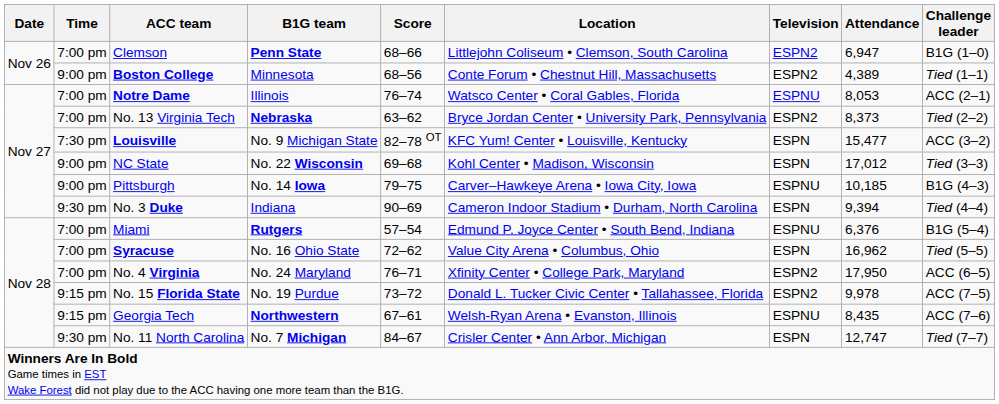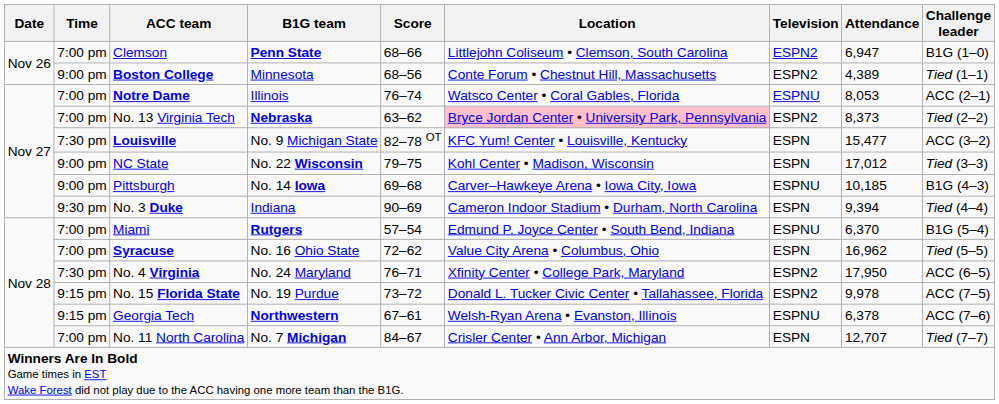 <table class="wikitable" style="font-size: 95%">
 <tr>
 <th>Date</th>
 <th>Time</th>
 <th>ACC team</th>
 <th>B1G team</th>
 <th>Score</th>
 <th>Location</th>
 <th>Television</th>
 <th>Attendance</th>
 <th>Challenge<br>leader</th>
 </tr>
 <tr>
 <td rowspan=2>Nov 26</td>
 <td>7:00 pm</td>
 <td><a href='#'>Clemson</a></td>
 <td><a href='#'><strong>Penn State</strong></a></td>
 <td>68–66</td>
 <td><a href='#'>Littlejohn Coliseum</a> • <a href='#'>Clemson, South Carolina</a></td>
 <td><a href='#'>ESPN2</a></td>
 <td>6,947</td>
 <td>B1G (1–0)</td>
 </tr>
 <tr>
 <td>9:00 pm</td>
 <td><a href='#'><strong>Boston College</strong></a></td>
 <td><a href='#'>Minnesota</a></td>
 <td>68–56</td>
 <td><a href='#'>Conte Forum</a> • <a href='#'>Chestnut Hill, Massachusetts</a></td>
 <td>ESPN2</td>
 <td>4,389</td>
 <td><em>Tied</em> (1–1)</td>
 </tr>
 <tr>
 <td rowspan=6>Nov 27</td>
 <td>7:00 pm</td>
 <td><a href='#'><strong>Notre Dame</strong></a></td>
 <td><a href='#'>Illinois</a></td>
 <td>76–74</td>
 <td><a href='#'>Watsco Center</a> • <a href='#'>Coral Gables, Florida</a></td>
 <td><a href='#'>ESPNU</a></td>
 <td>8,053</td>
 <td>ACC (2–1)</td>
 </tr>
 <tr>
 <td>7:00 pm</td>
 <td>No. 13 <a href='#'>Virginia Tech</a></td>
 <td><a href='#'><strong>Nebraska</strong></a></td>
 <td>63–62</td>
-<td><a href='#'>Bryce Jordan Center</a> • <a href='#'>University Park, Pennsylvania</a></td>
+<td style="background: pink;"><a href='#'>Bryce Jordan Center</a> • <a href='#'>University Park, Pennsylvania</a></td>
 <td>ESPN2</td>
 <td>8,373</td>
 <td><em>Tied</em> (2–2)</td>
 </tr>
 <tr>
 <td>7:30 pm</td>
 <td><a href='#'><strong>Louisville</strong></a></td>
 <td>No. 9 <a href='#'>Michigan State</a></td>
 <td>82–78 <sup>OT</sup></td>
 <td><a href='#'>KFC Yum! Center</a> • <a href='#'>Louisville, Kentucky</a></td>
 <td>ESPN</td>
 <td>15,477</td>
 <td>ACC (3–2)</td>
 </tr>
 <tr>
 <td>9:00 pm</td>
 <td><a href='#'>NC State</a></td>
 <td>No. 22 <a href='#'><strong>Wisconsin</strong></a></td>
-<td>69–68</td>
+<td>79–75</td>
 <td><a href='#'>Kohl Center</a> • <a href='#'>Madison, Wisconsin</a></td>
 <td>ESPN</td>
 <td>17,012</td>
 <td><em>Tied</em> (3–3)</td>
 </tr>
 <tr>
 <td>9:00 pm</td>
 <td><a href='#'>Pittsburgh</a></td>
 <td>No. 14 <a href='#'><strong>Iowa</strong></a></td>
-<td>79–75</td>
+<td>69–68</td>
 <td><a href='#'>Carver–Hawkeye Arena</a> • <a href='#'>Iowa City, Iowa</a></td>
 <td>ESPNU</td>
 <td>10,185</td>
 <td>B1G (4–3)</td>
 </tr>
 <tr>
 <td>9:30 pm</td>
 <td>No. 3 <a href='#'><strong>Duke</strong></a></td>
 <td><a href='#'>Indiana</a></td>
 <td>90–69</td>
 <td><a href='#'>Cameron Indoor Stadium</a> • <a href='#'>Durham, North Carolina</a></td>
 <td>ESPN</td>
 <td>9,394</td>
 <td><em>Tied</em> (4–4)</td>
 </tr>
 <tr>
 <td rowspan=6>Nov 28</td>
 <td>7:00 pm</td>
 <td><a href='#'>Miami</a></td>
 <td><a href='#'><strong>Rutgers</strong></a></td>
 <td>57–54</td>
 <td><a href='#'>Edmund P. Joyce Center</a> • <a href='#'>South Bend, Indiana</a></td>
 <td>ESPNU</td>
-<td>6,376</td>
+<td>6,370</td>
 <td>B1G (5–4)</td>
 </tr>
 <tr>
 <td>7:00 pm</td>
 <td><a href='#'><strong>Syracuse</strong></a></td>
 <td>No. 16 <a href='#'>Ohio State</a></td>
 <td>72–62</td>
 <td><a href='#'>Value City Arena</a> • <a href='#'>Columbus, Ohio</a></td>
 <td>ESPN</td>
 <td>16,962</td>
 <td><em>Tied</em> (5–5)</td>
 </tr>
 <tr>
-<td>7:00 pm</td>
+<td>7:30 pm</td>
 <td>No. 4 <a href='#'><strong>Virginia</strong></a></td>
 <td>No. 24 <a href='#'>Maryland</a></td>
 <td>76–71</td>
 <td><a href='#'>Xfinity Center</a> • <a href='#'>College Park, Maryland</a></td>
 <td>ESPN2</td>
 <td>17,950</td>
 <td>ACC (6–5)</td>
 </tr>
 <tr>
 <td>9:15 pm</td>
 <td>No. 15 <strong><a href='#'>Florida State</a></strong></td>
 <td>No. 19 <a href='#'>Purdue</a></td>
 <td>73–72</td>
 <td><a href='#'>Donald L. Tucker Civic Center</a> • <a href='#'>Tallahassee, Florida</a></td>
 <td>ESPN2</td>
 <td>9,978</td>
 <td>ACC (7–5)</td>
 </tr>
 <tr>
 <td>9:15 pm</td>
 <td><a href='#'>Georgia Tech</a></td>
 <td><a href='#'><strong>Northwestern</strong></a></td>
 <td>67–61</td>
 <td><a href='#'>Welsh-Ryan Arena</a> • <a href='#'>Evanston, Illinois</a></td>
 <td>ESPNU</td>
-<td>8,435</td>
+<td>6,378</td>
 <td>ACC (7–6)</td>
 </tr>
 <tr>
-<td>9:30 pm</td>
+<td>7:00 pm</td>
 <td>No. 11 <a href='#'>North Carolina</a></td>
 <td>No. 7 <a href='#'><strong>Michigan</strong></a></td>
 <td>84–67</td>
 <td><a href='#'>Crisler Center</a> • <a href='#'>Ann Arbor, Michigan</a></td>
 <td>ESPN</td>
-<td>12,747</td>
+<td>12,707</td>
 <td><em>Tied</em> (7–7)</td>
 </tr>
 <tr>
 <td colspan=9><strong>Winners Are In Bold</strong><br><small>Game times in <a href='#'>EST</a><br><a href='#'>Wake Forest</a> did not play due to the ACC having one more team than the B1G.</small></td>
 </tr>
 </table>
